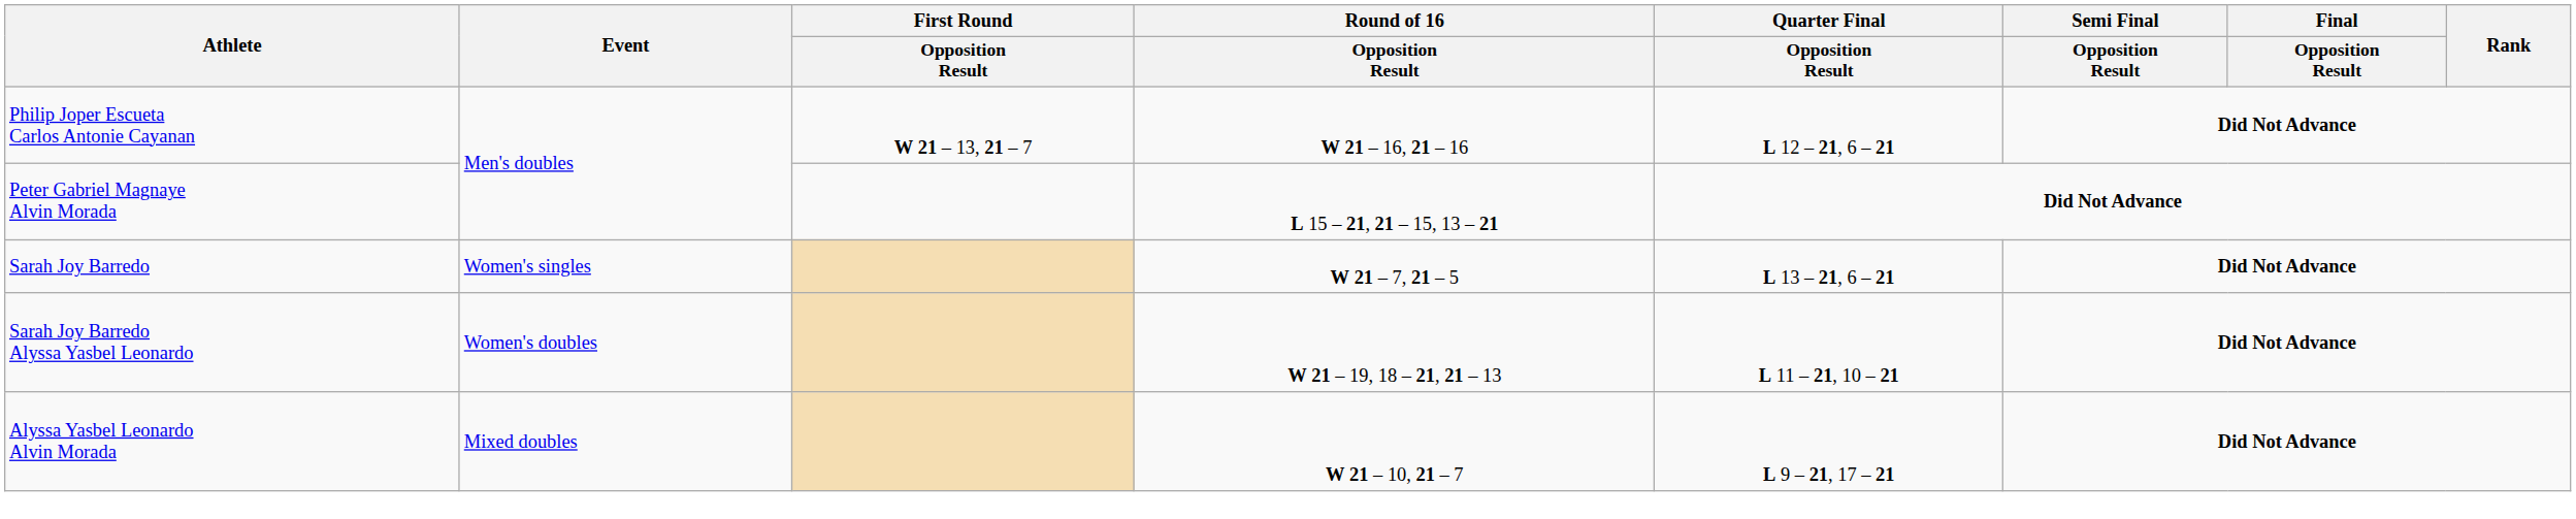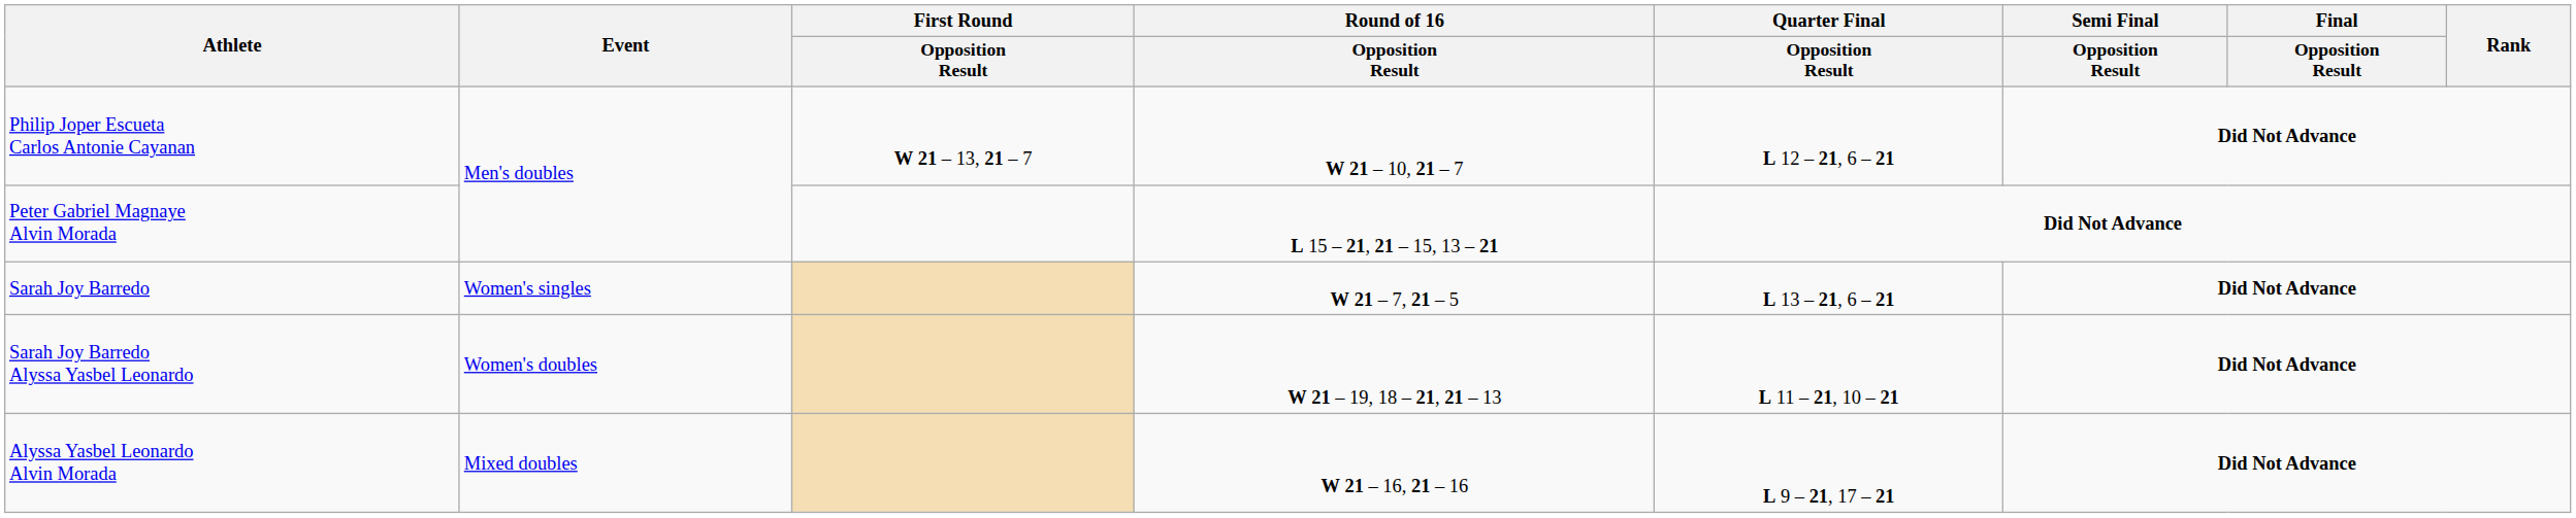 <table class="wikitable" width="98%" style="text-align:left; font-size:90%">
 <tr>
 <th rowspan=2>Athlete</th>
 <th rowspan=2>Event</th>
 <th>First Round</th>
 <th>Round of 16</th>
 <th>Quarter Final</th>
 <th>Semi Final</th>
 <th>Final</th>
 <th rowspan=2>Rank</th>
 </tr>
 <tr style="font-size:95%">
 <th>Opposition<br>Result</th>
 <th>Opposition<br>Result</th>
 <th>Opposition<br>Result</th>
 <th>Opposition<br>Result</th>
 <th>Opposition<br>Result</th>
 </tr>
 <tr>
 <td><a href='#'>Philip Joper Escueta</a><br><a href='#'>Carlos Antonie Cayanan</a></td>
 <td rowspan=2><a href='#'>Men's doubles</a></td>
 <td align=center><br> <br> <strong>W</strong> <strong>21</strong>  – 13, <strong>21</strong>  – 7</td>
-<td align=center><br> <br> <strong>W</strong> <strong>21</strong>  – 16, <strong>21</strong>  – 16</td>
+<td align=center><br> <br><br><strong>W</strong> <strong>21</strong> – 10, <strong>21</strong> – 7</td>
 <td align=center><br><br> <strong>L</strong> 12 – <strong>21</strong>, 6 – <strong>21</strong></td>
 <td colspan=3 align=center><strong>Did Not Advance</strong></td>
 </tr>
 <tr>
 <td><a href='#'>Peter Gabriel Magnaye</a><br><a href='#'>Alvin Morada</a></td>
 <td></td>
 <td align=center><br> <br> <strong>L</strong> 15 – <strong>21</strong>, <strong>21</strong> – 15, 13 – <strong>21</strong></td>
 <td colspan=4 align=center><strong>Did Not Advance</strong></td>
 </tr>
 <tr>
 <td><a href='#'>Sarah Joy Barredo</a></td>
 <td><a href='#'>Women's singles</a></td>
 <td style="text-align:center; background:wheat;"></td>
 <td align=center> <br> <strong>W</strong> <strong>21</strong> – 7, <strong>21</strong> – 5</td>
 <td align=center><br> <strong>L</strong> 13 – <strong>21</strong>, 6 – <strong>21</strong></td>
 <td colspan=3 align=center><strong>Did Not Advance</strong></td>
 </tr>
 <tr>
 <td><a href='#'>Sarah Joy Barredo</a><br><a href='#'>Alyssa Yasbel Leonardo</a></td>
 <td><a href='#'>Women's doubles</a></td>
 <td style="text-align:center; background:wheat;"></td>
 <td align=center><br> <br><br><strong>W</strong> <strong>21</strong> – 19, 18 – <strong>21</strong>, <strong>21</strong> – 13</td>
 <td align=center><br> <br><br><strong>L</strong> 11 – <strong>21</strong>, 10 – <strong>21</strong></td>
 <td colspan=3 align=center><strong>Did Not Advance</strong></td>
 </tr>
 <tr>
 <td><a href='#'>Alyssa Yasbel Leonardo</a><br><a href='#'>Alvin Morada</a></td>
 <td><a href='#'>Mixed doubles</a></td>
 <td style="text-align:center; background:wheat;"></td>
-<td align=center><br> <br><br><strong>W</strong> <strong>21</strong> – 10, <strong>21</strong> – 7</td>
+<td align=center><br> <br> <strong>W</strong> <strong>21</strong>  – 16, <strong>21</strong>  – 16</td>
 <td align=center><br> <br><br><strong>L</strong> 9 – <strong>21</strong>, 17 – <strong>21</strong></td>
 <td colspan=3 align=center><strong>Did Not Advance</strong></td>
 </tr>
 </table>
